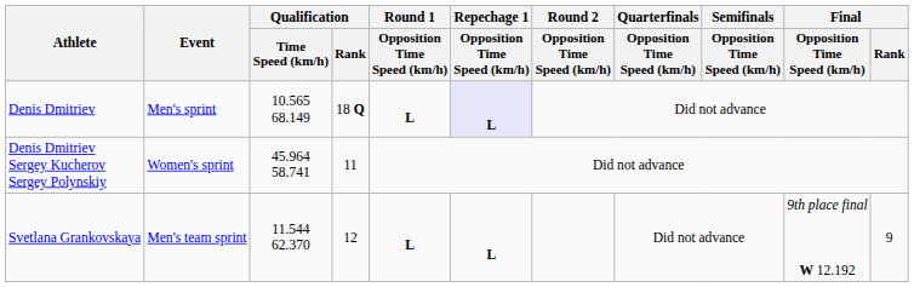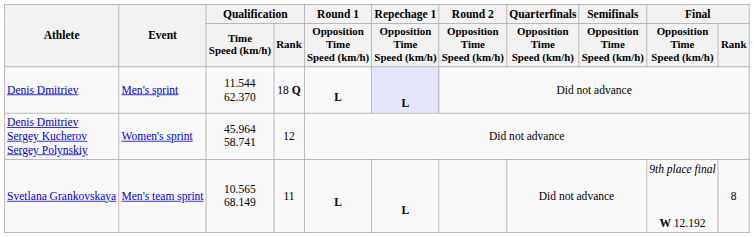 <table class="wikitable" style="font-size:90%">
 <tr>
 <th rowspan="2">Athlete</th>
 <th rowspan="2">Event</th>
 <th colspan=2>Qualification</th>
 <th>Round 1</th>
 <th>Repechage 1</th>
 <th>Round 2</th>
 <th>Quarterfinals</th>
 <th>Semifinals</th>
 <th colspan=2>Final</th>
 </tr>
 <tr style="font-size:95%">
 <th>Time<br>Speed (km/h)</th>
 <th>Rank</th>
 <th>Opposition<br>Time<br>Speed (km/h)</th>
 <th>Opposition<br>Time<br>Speed (km/h)</th>
 <th>Opposition<br>Time<br>Speed (km/h)</th>
 <th>Opposition<br>Time<br>Speed (km/h)</th>
 <th>Opposition<br>Time<br>Speed (km/h)</th>
 <th>Opposition<br>Time<br>Speed (km/h)</th>
 <th>Rank</th>
 </tr>
 <tr align=center>
 <td align=left><a href='#'>Denis Dmitriev</a></td>
 <td align=left><a href='#'>Men's sprint</a></td>
-<td>10.565<br>68.149</td>
+<td>11.544<br>62.370</td>
 <td>18 <strong>Q</strong></td>
 <td><br><strong>L</strong></td>
 <td style="background: lavender;"><br><br><strong>L</strong></td>
 <td colspan=6>Did not advance</td>
 </tr>
 <tr align=center>
 <td align=left><a href='#'>Denis Dmitriev</a><br><a href='#'>Sergey Kucherov</a><br><a href='#'>Sergey Polynskiy</a></td>
 <td align=left><a href='#'>Women's sprint</a></td>
 <td>45.964<br>58.741</td>
-<td>11</td>
+<td>12</td>
 <td colspan=7>Did not advance</td>
 </tr>
 <tr align=center>
 <td align=left><a href='#'>Svetlana Grankovskaya</a></td>
 <td align=left><a href='#'>Men's team sprint</a></td>
-<td>11.544<br>62.370</td>
-<td>12</td>
+<td>10.565<br>68.149</td>
+<td>11</td>
 <td><br><strong>L</strong></td>
 <td><br><br><strong>L</strong></td>
 <td></td>
 <td colspan=2>Did not advance</td>
 <td><em>9th place final</em><br><br><br><br><strong>W</strong> 12.192</td>
-<td>9</td>
+<td>8</td>
 </tr>
 </table>
